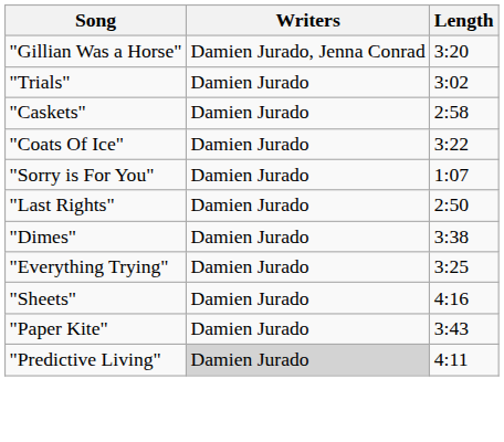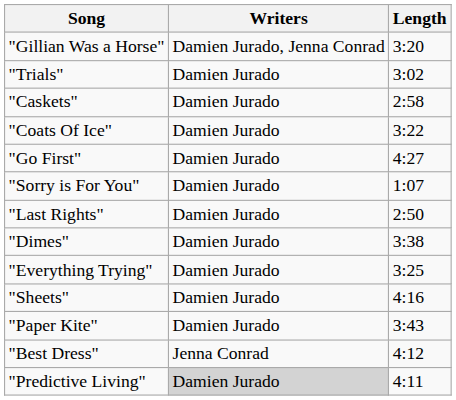 <table class="wikitable">
 <tr>
 <th>Song</th>
 <th>Writers</th>
 <th>Length</th>
 </tr>
 <tr>
 <td>"Gillian Was a Horse"</td>
 <td>Damien Jurado, Jenna Conrad</td>
 <td>3:20</td>
 </tr>
 <tr>
 <td>"Trials"</td>
 <td>Damien Jurado</td>
 <td>3:02</td>
 </tr>
 <tr>
 <td>"Caskets"</td>
 <td>Damien Jurado</td>
 <td>2:58</td>
 </tr>
 <tr>
 <td>"Coats Of Ice"</td>
 <td>Damien Jurado</td>
 <td>3:22</td>
+</tr>
+<tr>
+<td>"Go First"</td>
+<td>Damien Jurado</td>
+<td>4:27</td>
 </tr>
 <tr>
 <td>"Sorry is For You"</td>
 <td>Damien Jurado</td>
 <td>1:07</td>
 </tr>
 <tr>
 <td>"Last Rights"</td>
 <td>Damien Jurado</td>
 <td>2:50</td>
 </tr>
 <tr>
 <td>"Dimes"</td>
 <td>Damien Jurado</td>
 <td>3:38</td>
 </tr>
 <tr>
 <td>"Everything Trying"</td>
 <td>Damien Jurado</td>
 <td>3:25</td>
 </tr>
 <tr>
 <td>"Sheets"</td>
 <td>Damien Jurado</td>
 <td>4:16</td>
 </tr>
 <tr>
 <td>"Paper Kite"</td>
 <td>Damien Jurado</td>
 <td>3:43</td>
 </tr>
 <tr>
+<td>"Best Dress"</td>
+<td>Jenna Conrad</td>
+<td>4:12</td>
+</tr>
+<tr>
 <td>"Predictive Living"</td>
 <td style="background: lightgrey;">Damien Jurado</td>
 <td>4:11</td>
 </tr>
 </table>
